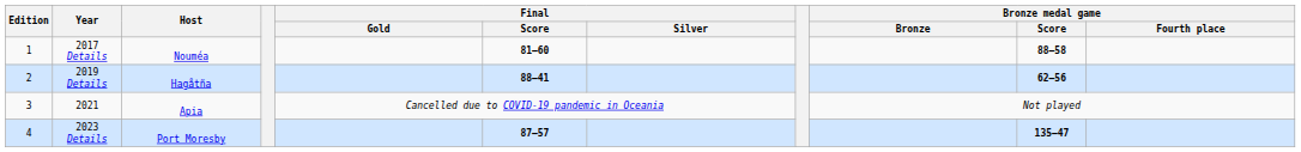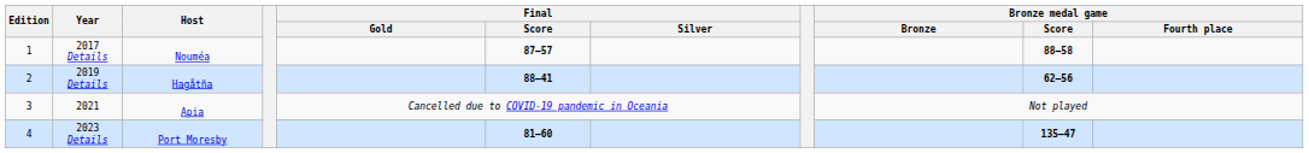 <table class=wikitable style="text-align:center; font-size:90%; width:100%">
 <tr>
 <th rowspan=2 width=2.5%>Edition</th>
 <th rowspan=2 width=5%>Year</th>
 <th rowspan=2 width=10%>Host</th>
 <th width=1% rowspan=6></th>
 <th colspan=3>Final</th>
 <th width=1% rowspan=6></th>
 <th colspan=3>Bronze medal game</th>
 </tr>
 <tr>
 <th width=15%>Gold</th>
 <th width=7.5%>Score</th>
 <th width=15%>Silver</th>
 <th width=15%>Bronze</th>
 <th width=5%>Score</th>
 <th width=15%>Fourth place</th>
 </tr>
 <tr>
 <td>1</td>
 <td>2017<br><em><a href='#'>Details</a></em></td>
 <td> <br> <a href='#'>Nouméa</a></td>
 <td><strong></strong></td>
-<td><strong>81–60</strong></td>
+<td><strong>87–57</strong></td>
 <td></td>
 <td></td>
 <td><strong>88–58</strong></td>
 <td></td>
 </tr>
 <tr style="background:#D0E6FF;">
 <td>2</td>
 <td>2019<br><em><a href='#'>Details</a></em></td>
 <td> <br> <a href='#'>Hagåtña</a></td>
 <td><strong></strong></td>
 <td><strong>88–41</strong></td>
 <td></td>
 <td></td>
 <td><strong>62–56</strong></td>
 <td></td>
 </tr>
 <tr>
 <td>3</td>
 <td>2021</td>
 <td> <br> <a href='#'>Apia</a></td>
 <td colspan=3><em>Cancelled due to <a href='#'>COVID-19 pandemic in Oceania</a></em></td>
 <td colspan=3><em>Not played</em></td>
 </tr>
 <tr style="background:#D0E6FF">
 <td>4</td>
 <td>2023<br><em><a href='#'>Details</a></em></td>
 <td> <br> <a href='#'>Port Moresby</a></td>
 <td><strong></strong></td>
-<td><strong>87–57</strong></td>
+<td><strong>81–60</strong></td>
 <td></td>
 <td></td>
 <td><strong>135–47</strong></td>
 <td></td>
 </tr>
 </table>
